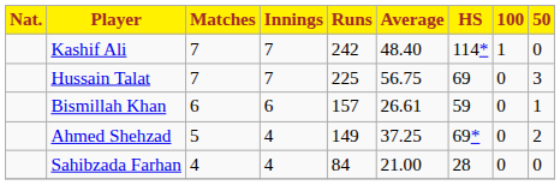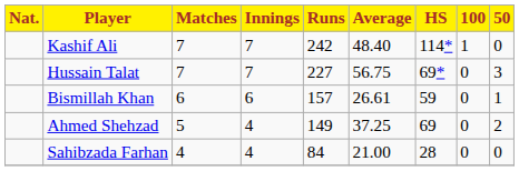 <table class="wikitable sortable" style="font-size:100%">
 <tr>
 <th style="text-align:center; background:#FFF100; color:brown;">Nat.</th>
 <th style="text-align:center; background:#FFF100; color:brown;">Player</th>
 <th style="text-align:center; background:#FFF100; color:brown;">Matches</th>
 <th style="text-align:center; background:#FFF100; color:brown;">Innings</th>
 <th style="text-align:center; background:#FFF100; color:brown;">Runs</th>
 <th style="text-align:center; background:#FFF100; color:brown;">Average</th>
 <th style="text-align:center; background:#FFF100; color:brown;">HS</th>
 <th style="text-align:center; background:#FFF100; color:brown;">100</th>
 <th style="text-align:center; background:#FFF100; color:brown;">50</th>
 </tr>
 <tr>
 <td></td>
 <td><a href='#'>Kashif Ali</a></td>
 <td>7</td>
 <td>7</td>
 <td>242</td>
 <td>48.40</td>
 <td>114<a href='#'>*</a></td>
 <td>1</td>
 <td>0</td>
 </tr>
 <tr>
 <td></td>
 <td><a href='#'>Hussain Talat</a></td>
 <td>7</td>
 <td>7</td>
-<td>225</td>
+<td>227</td>
 <td>56.75</td>
-<td>69</td>
+<td>69<a href='#'>*</a></td>
 <td>0</td>
 <td>3</td>
 </tr>
 <tr>
 <td></td>
 <td><a href='#'>Bismillah Khan</a></td>
 <td>6</td>
 <td>6</td>
 <td>157</td>
 <td>26.61</td>
 <td>59</td>
 <td>0</td>
 <td>1</td>
 </tr>
 <tr>
 <td></td>
 <td><a href='#'>Ahmed Shehzad</a></td>
 <td>5</td>
 <td>4</td>
 <td>149</td>
 <td>37.25</td>
-<td>69<a href='#'>*</a></td>
+<td>69</td>
 <td>0</td>
 <td>2</td>
 </tr>
 <tr>
 <td></td>
 <td><a href='#'>Sahibzada Farhan</a></td>
 <td>4</td>
 <td>4</td>
 <td>84</td>
 <td>21.00</td>
 <td>28</td>
 <td>0</td>
 <td>0</td>
 </tr>
 <tr>
 </tr>
 </table>
